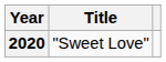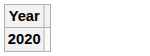 <table class="wikitable plainrowheaders sortable">
 <tr>
 <th>Year</th>
-<th>Title</th>
 <th style="text-align: center;" class="unsortable"></th>
 </tr>
 <tr>
 <th scope="row">2020</th>
-<td>"Sweet Love"</td>
 <td style="text-align: center;"></td>
 </tr>
 </table>
